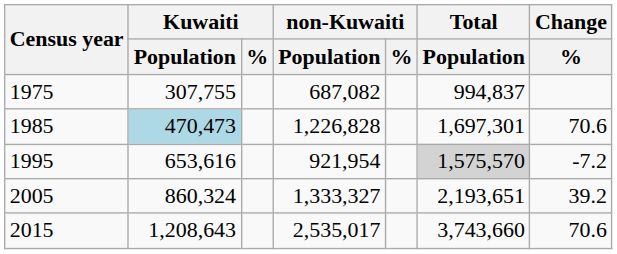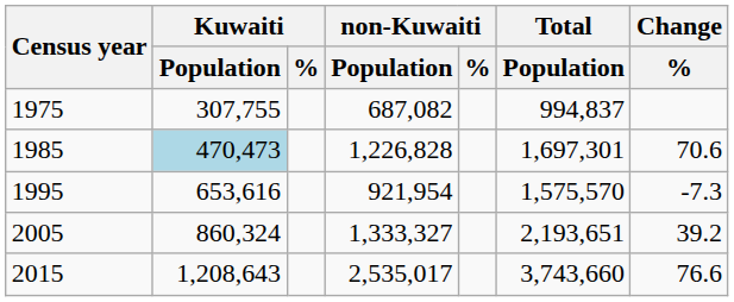 <table class="wikitable" style="text-align: right;">
 <tr>
 <th rowspan="2">Census year</th>
 <th colspan="2">Kuwaiti</th>
 <th colspan="2">non-Kuwaiti</th>
 <th>Total</th>
 <th>Change</th>
 </tr>
 <tr>
 <th>Population</th>
 <th>%</th>
 <th>Population</th>
 <th>%</th>
 <th>Population</th>
 <th>%</th>
 </tr>
 <tr>
 <td align=left>1975</td>
 <td>307,755</td>
 <td></td>
 <td>687,082</td>
 <td></td>
 <td>994,837</td>
 <td></td>
 </tr>
 <tr>
 <td align=left>1985</td>
 <td style="background: lightblue;">470,473</td>
 <td></td>
 <td>1,226,828</td>
 <td></td>
 <td>1,697,301</td>
 <td>70.6</td>
 </tr>
 <tr>
 <td align=left>1995</td>
 <td>653,616</td>
 <td></td>
 <td>921,954</td>
 <td></td>
-<td style="background: lightgrey;">1,575,570</td>
-<td>-7.2</td>
+<td>1,575,570</td>
+<td>-7.3</td>
 </tr>
 <tr>
 <td align=left>2005</td>
 <td>860,324</td>
 <td></td>
 <td>1,333,327</td>
 <td></td>
 <td>2,193,651</td>
 <td>39.2</td>
 </tr>
 <tr>
 <td align=left>2015</td>
 <td>1,208,643</td>
 <td></td>
 <td>2,535,017</td>
 <td></td>
 <td>3,743,660</td>
-<td>70.6</td>
+<td>76.6</td>
 </tr>
 </table>
